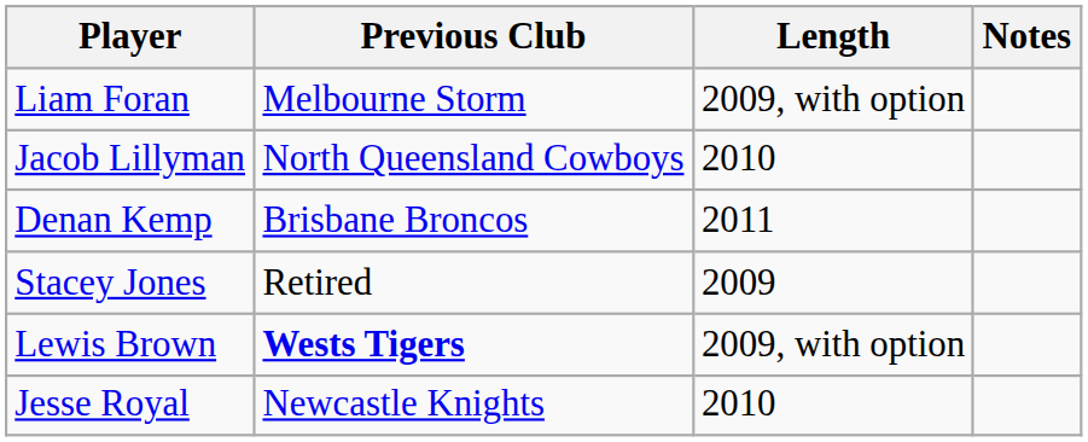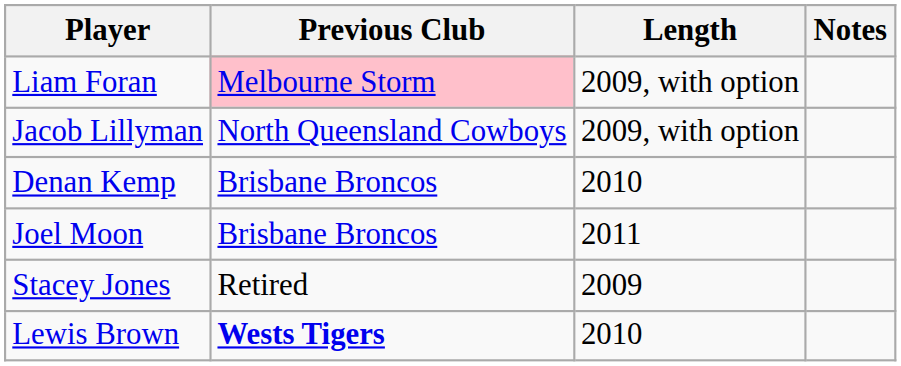 <table class="wikitable" style="font-size:90%">
 <tr bgcolor="#efefef">
 <th>Player</th>
 <th>Previous Club</th>
 <th>Length</th>
 <th>Notes</th>
 </tr>
 <tr>
 <td><a href='#'>Liam Foran</a></td>
-<td><a href='#'>Melbourne Storm</a></td>
+<td style="background: pink;"><a href='#'>Melbourne Storm</a></td>
 <td>2009, with option</td>
 <td></td>
 </tr>
 <tr>
 <td><a href='#'>Jacob Lillyman</a></td>
 <td><a href='#'>North Queensland Cowboys</a></td>
+<td>2009, with option</td>
+<td></td>
+</tr>
+<tr>
+<td><a href='#'>Denan Kemp</a></td>
+<td><a href='#'>Brisbane Broncos</a></td>
 <td>2010</td>
 <td></td>
 </tr>
 <tr>
-<td><a href='#'>Denan Kemp</a></td>
+<td><a href='#'>Joel Moon</a></td>
 <td><a href='#'>Brisbane Broncos</a></td>
 <td>2011</td>
 <td></td>
 </tr>
 <tr>
 <td><a href='#'>Stacey Jones</a></td>
 <td>Retired</td>
 <td>2009</td>
 <td></td>
 </tr>
 <tr>
 <td><a href='#'>Lewis Brown</a></td>
 <td><strong><a href='#'>Wests Tigers</a></strong></td>
-<td>2009, with option</td>
-<td></td>
-</tr>
-<tr>
-<td><a href='#'>Jesse Royal</a></td>
-<td><a href='#'>Newcastle Knights</a></td>
 <td>2010</td>
 <td></td>
 </tr>
 </table>
